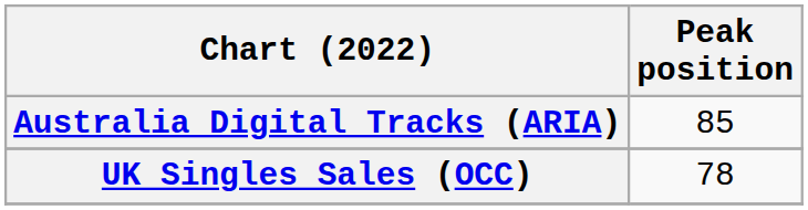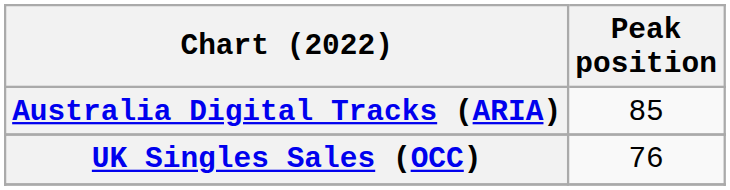 <table class="wikitable sortable plainrowheaders" style="text-align:center">
 <tr>
 <th scope="col">Chart (2022)</th>
 <th scope="col">Peak<br>position</th>
 </tr>
 <tr>
 <th scope="row"><a href='#'>Australia Digital Tracks</a> (<a href='#'>ARIA</a>)</th>
 <td>85</td>
 </tr>
 <tr>
 </tr>
 <tr>
 </tr>
 <tr>
 </tr>
 <tr>
 <th scope="row"><a href='#'>UK Singles Sales</a> (<a href='#'>OCC</a>)</th>
-<td>78</td>
+<td>76</td>
 </tr>
 <tr>
 </tr>
 <tr>
 </tr>
 <tr>
 </tr>
 <tr>
 </tr>
 </table>
